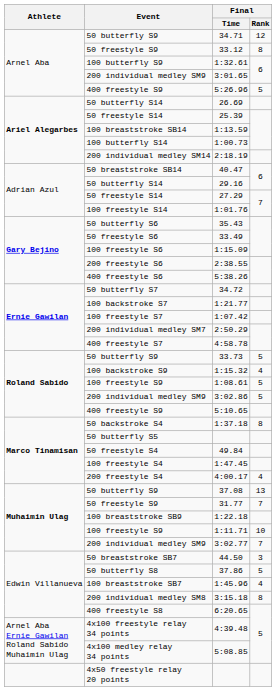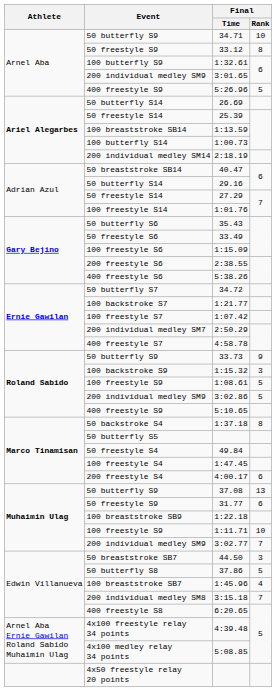 <table class="wikitable" style="font-size:90%">
 <tr>
 <th rowspan=2>Athlete</th>
 <th rowspan=2>Event</th>
 <th colspan=2>Final</th>
 </tr>
 <tr style="font-size:95%">
 <th>Time</th>
 <th>Rank</th>
 </tr>
 <tr align=center>
 <td rowspan=5 align=left>Arnel Aba</td>
 <td align=left>50 butterfly S9</td>
 <td>34.71</td>
-<td>12</td>
+<td>10</td>
 </tr>
 <tr align=center>
 <td align=left>50 freestyle S9</td>
 <td>33.12</td>
 <td>8</td>
 </tr>
 <tr align=center>
 <td align=left>100 butterfly S9</td>
 <td>1:32.61</td>
 <td rowspan=2>6</td>
 </tr>
 <tr align=center>
 <td align=left>200 individual medley SM9</td>
 <td>3:01.65</td>
 </tr>
 <tr align=center>
 <td align=left>400 freestyle S9</td>
 <td>5:26.96</td>
 <td>5</td>
 </tr>
 <tr align=center>
 <td rowspan=5 align=left><strong>Ariel Alegarbes</strong></td>
 <td align=left>50 butterfly S14</td>
 <td>26.69</td>
 <td></td>
 </tr>
 <tr align=center>
 <td align=left>50 freestyle S14</td>
 <td>25.39</td>
 <td rowspan=3></td>
 </tr>
 <tr align=center>
 <td align=left>100 breaststroke SB14</td>
 <td>1:13.59</td>
 </tr>
 <tr align=center>
 <td align=left>100 butterfly S14</td>
 <td>1:00.73</td>
 </tr>
 <tr align=center>
 <td align=left>200 individual medley SM14</td>
 <td>2:18.19</td>
 <td></td>
 </tr>
 <tr align=center>
 <td rowspan=4 align=left>Adrian Azul</td>
 <td align=left>50 breaststroke SB14</td>
 <td>40.47</td>
 <td rowspan=2>6</td>
 </tr>
 <tr align=center>
 <td align=left>50 butterfly S14</td>
 <td>29.16</td>
 </tr>
 <tr align=center>
 <td align=left>50 freestyle S14</td>
 <td>27.29</td>
 <td rowspan=2>7</td>
 </tr>
 <tr align=center>
 <td align=left>100 freestyle S14</td>
 <td>1:01.76</td>
 </tr>
 <tr align=center>
 <td rowspan=5 align=left><strong><a href='#'>Gary Bejino</a></strong></td>
 <td align=left>50 butterfly S6</td>
 <td>35.43</td>
 <td rowspan=3></td>
 </tr>
 <tr align=center>
 <td align=left>50 freestyle S6</td>
 <td>33.49</td>
 </tr>
 <tr align=center>
 <td align=left>100 freestyle S6</td>
 <td>1:15.09</td>
 </tr>
 <tr align=center>
 <td align=left>200 freestyle S6</td>
 <td>2:38.55</td>
 <td rowspan=2></td>
 </tr>
 <tr align=center>
 <td align=left>400 freestyle S6</td>
 <td>5:38.26</td>
 </tr>
 <tr align=center>
 <td rowspan=5 align=left><strong><a href='#'>Ernie Gawilan</a></strong></td>
 <td align=left>50 butterfly S7</td>
 <td>34.72</td>
 <td></td>
 </tr>
 <tr align=center>
 <td align=left>100 backstroke S7</td>
 <td>1:21.77</td>
 <td></td>
 </tr>
 <tr align=center>
 <td align=left>100 freestyle S7</td>
 <td>1:07.42</td>
 <td></td>
 </tr>
 <tr align=center>
 <td align=left>200 individual medley SM7</td>
 <td>2:50.29</td>
 <td rowspan=2></td>
 </tr>
 <tr align=center>
 <td align=left>400 freestyle S7</td>
 <td>4:58.78</td>
 </tr>
 <tr align=center>
 <td rowspan=5 align=left><strong>Roland Sabido</strong></td>
 <td align=left>50 butterfly S9</td>
 <td>33.73</td>
-<td>5</td>
+<td>9</td>
 </tr>
 <tr align=center>
 <td align=left>100 backstroke S9</td>
 <td>1:15.32</td>
-<td>4</td>
+<td>3</td>
 </tr>
 <tr align=center>
 <td align=left>100 freestyle S9</td>
 <td>1:08.61</td>
 <td>5</td>
 </tr>
 <tr align=center>
 <td align=left>200 individual medley SM9</td>
 <td>3:02.86</td>
 <td>5</td>
 </tr>
 <tr align=center>
 <td align=left>400 freestyle S9</td>
 <td>5:10.65</td>
 <td></td>
 </tr>
 <tr align=center>
 <td rowspan=5 align=left><strong>Marco Tinamisan</strong></td>
 <td align=left>50 backstroke S4</td>
 <td>1:37.18</td>
 <td>8</td>
 </tr>
 <tr align=center>
 <td align=left>50 butterfly S5</td>
 <td><strong></strong></td>
 <td></td>
 </tr>
 <tr align=center>
 <td align=left>50 freestyle S4</td>
 <td>49.84</td>
 <td></td>
 </tr>
 <tr align=center>
 <td align=left>100 freestyle S4</td>
 <td>1:47.45</td>
 <td></td>
 </tr>
 <tr align=center>
 <td align=left>200 freestyle S4</td>
 <td>4:00.17</td>
-<td>4</td>
+<td>6</td>
 </tr>
 <tr align=center>
 <td rowspan=5 align=left><strong>Muhaimin Ulag</strong></td>
 <td align=left>50 butterfly S9</td>
 <td>37.08</td>
 <td>13</td>
 </tr>
 <tr align=center>
 <td align=left>50 freestyle S9</td>
 <td>31.77</td>
-<td>7</td>
+<td>6</td>
 </tr>
 <tr align=center>
 <td align=left>100 breaststroke SB9</td>
 <td>1:22.18</td>
 <td></td>
 </tr>
 <tr align=center>
 <td align=left>100 freestyle S9</td>
 <td>1:11.71</td>
 <td>10</td>
 </tr>
 <tr align=center>
 <td align=left>200 individual medley SM9</td>
 <td>3:02.77</td>
 <td>7</td>
 </tr>
 <tr align=center>
 <td rowspan=5 align=left>Edwin Villanueva</td>
 <td align=left>50 breaststroke SB7</td>
 <td>44.50</td>
 <td>3</td>
 </tr>
 <tr align=center>
 <td align=left>50 butterfly S8</td>
 <td>37.86</td>
 <td>5</td>
 </tr>
 <tr align=center>
 <td align=left>100 breaststroke SB7</td>
 <td>1:45.96</td>
 <td>4</td>
 </tr>
 <tr align=center>
 <td align=left>200 individual medley SM8</td>
 <td>3:15.18</td>
-<td>8</td>
+<td>7</td>
 </tr>
 <tr align=center>
 <td align=left>400 freestyle S8</td>
 <td>6:20.65</td>
 <td rowspan=3>5</td>
 </tr>
 <tr align=center>
 <td rowspan=2 align=left>Arnel Aba<br><a href='#'>Ernie Gawilan</a><br>Roland Sabido<br>Muhaimin Ulag</td>
 <td align=left>4x100 freestyle relay<br>34 points</td>
 <td>4:39.48</td>
 </tr>
 <tr align=center>
 <td align=left>4x100 medley relay<br>34 points</td>
 <td>5:08.85</td>
 </tr>
 <tr align=center>
 <td align=left></td>
 <td align=left>4x50 freestyle relay<br>20 points</td>
 <td><strong></strong></td>
 <td></td>
 </tr>
 </table>
